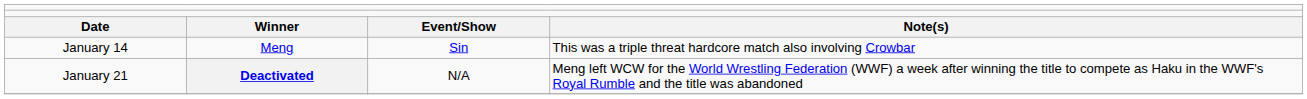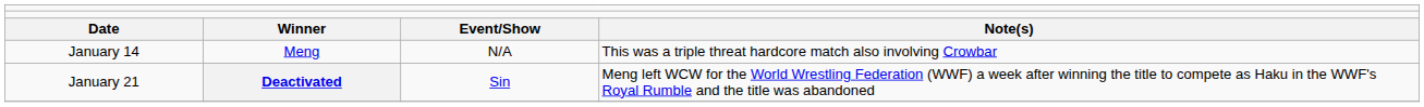 <table class="wikitable" style="text-align:center; width:100%;">
 <tr>
 <td colspan="5"></td>
 </tr>
 <tr>
 <td colspan="5"><strong></strong></td>
 </tr>
 <tr>
 <th width=14%>Date</th>
 <th width=14%>Winner</th>
 <th width=14%>Event/Show</th>
 <th width=58%>Note(s)</th>
 </tr>
 <tr>
 <td>January 14</td>
 <td><a href='#'>Meng</a></td>
-<td><a href='#'>Sin</a></td>
+<td>N/A</td>
 <td align=left>This was a triple threat hardcore match also involving <a href='#'>Crowbar</a></td>
 </tr>
 <tr>
 <td>January 21</td>
 <th><a href='#'>Deactivated</a></th>
-<td>N/A</td>
+<td><a href='#'>Sin</a></td>
 <td align=left>Meng left WCW for the <a href='#'>World Wrestling Federation</a> (WWF) a week after winning the title to compete as Haku in the WWF's <a href='#'>Royal Rumble</a> and the title was abandoned</td>
 </tr>
 <tr>
 </tr>
 </table>
